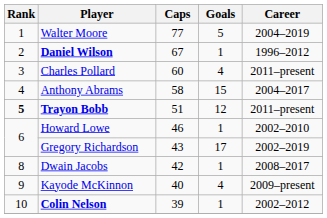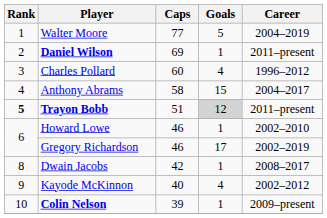 <table class="wikitable sortable" style="text-align:center;">
 <tr>
 <th width=30px>Rank</th>
 <th style="width:150px;">Player</th>
 <th width=50px>Caps</th>
 <th width=50px>Goals</th>
 <th style="width:100px;">Career</th>
 </tr>
 <tr>
 <td>1</td>
 <td style="text-align: left;"><a href='#'>Walter Moore</a></td>
 <td>77</td>
 <td>5</td>
 <td>2004–2019</td>
 </tr>
 <tr>
 <td>2</td>
 <td style="text-align: left;"><strong><a href='#'>Daniel Wilson</a></strong></td>
-<td>67</td>
+<td>69</td>
 <td>1</td>
-<td>1996–2012</td>
+<td>2011–present</td>
 </tr>
 <tr>
 <td>3</td>
 <td style="text-align: left;"><a href='#'>Charles Pollard</a></td>
 <td>60</td>
 <td>4</td>
-<td>2011–present</td>
+<td>1996–2012</td>
 </tr>
 <tr>
 <td>4</td>
 <td style="text-align: left;"><a href='#'>Anthony Abrams</a></td>
 <td>58</td>
 <td>15</td>
 <td>2004–2017</td>
 </tr>
 <tr>
 <td><strong>5</strong></td>
 <td style="text-align: left;"><strong><a href='#'>Trayon Bobb</a></strong></td>
 <td>51</td>
-<td>12</td>
+<td style="background: lightgrey;">12</td>
 <td>2011–present</td>
 </tr>
 <tr>
 <td rowspan=2>6</td>
 <td style="text-align: left;"><a href='#'>Howard Lowe</a></td>
 <td>46</td>
 <td>1</td>
 <td>2002–2010</td>
 </tr>
 <tr>
 <td style="text-align: left;"><a href='#'>Gregory Richardson</a></td>
-<td>43</td>
+<td>46</td>
 <td>17</td>
 <td>2002–2019</td>
 </tr>
 <tr>
 <td>8</td>
 <td style="text-align: left;"><a href='#'>Dwain Jacobs</a></td>
 <td>42</td>
 <td>1</td>
 <td>2008–2017</td>
 </tr>
 <tr>
 <td>9</td>
 <td style="text-align: left;"><a href='#'>Kayode McKinnon</a></td>
 <td>40</td>
 <td>4</td>
-<td>2009–present</td>
+<td>2002–2012</td>
 </tr>
 <tr>
 <td>10</td>
 <td style="text-align: left;"><strong><a href='#'>Colin Nelson</a></strong></td>
 <td>39</td>
 <td>1</td>
-<td>2002–2012</td>
+<td>2009–present</td>
 </tr>
 <tr>
 </tr>
 </table>
